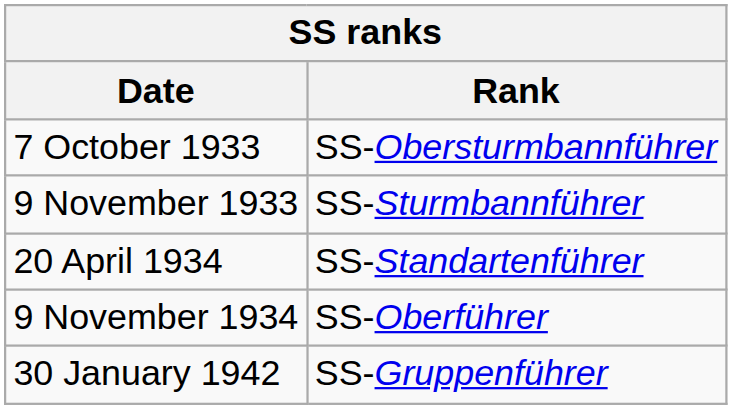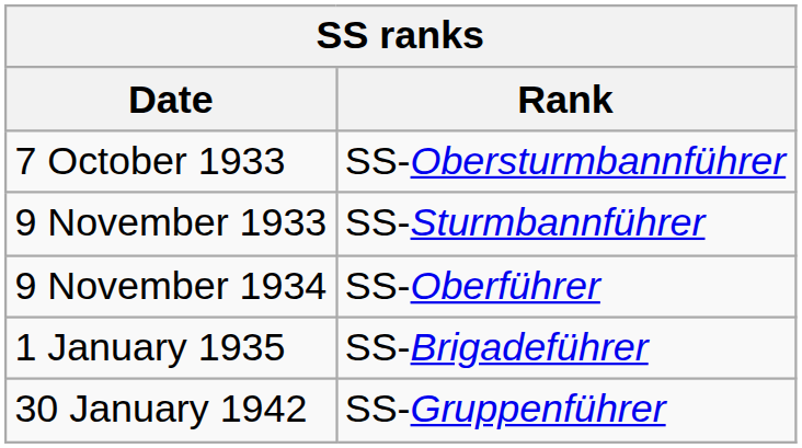 <table class="wikitable float-right">
 <tr>
 <th colspan="2">SS ranks</th>
 </tr>
 <tr>
 <th>Date</th>
 <th>Rank</th>
 </tr>
 <tr>
 <td>7 October 1933</td>
 <td>SS-<em><a href='#'>Obersturmbannführer</a></em></td>
 </tr>
 <tr>
 <td>9 November 1933</td>
 <td>SS-<em><a href='#'>Sturmbannführer</a></em></td>
 </tr>
 <tr>
-<td>20 April 1934</td>
-<td>SS-<em><a href='#'>Standartenführer</a></em></td>
+<td>9 November 1934</td>
+<td>SS-<em><a href='#'>Oberführer</a></em></td>
 </tr>
 <tr>
-<td>9 November 1934</td>
-<td>SS-<em><a href='#'>Oberführer</a></em></td>
+<td>1 January 1935</td>
+<td>SS-<em><a href='#'>Brigadeführer</a></em></td>
 </tr>
 <tr>
 <td>30 January 1942</td>
 <td>SS-<em><a href='#'>Gruppenführer</a></em></td>
 </tr>
 </table>
